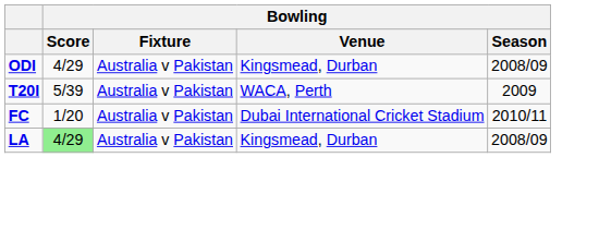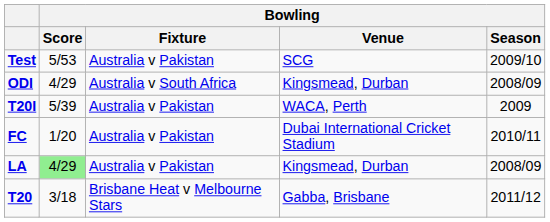 <table class="wikitable">
 <tr>
 <th></th>
 <th colspan="4">Bowling</th>
 </tr>
 <tr>
 <th></th>
 <th>Score</th>
 <th>Fixture</th>
 <th>Venue</th>
 <th>Season</th>
 </tr>
 <tr>
+<td><strong><a href='#'>Test</a></strong></td>
+<td style="text-align:center;">5/53</td>
+<td><a href='#'>Australia</a> v <a href='#'>Pakistan</a></td>
+<td><a href='#'>SCG</a></td>
+<td style="text-align:center;">2009/10</td>
+</tr>
+<tr>
 <td><strong><a href='#'>ODI</a></strong></td>
 <td style="text-align:center;">4/29</td>
-<td><a href='#'>Australia</a> v <a href='#'>Pakistan</a></td>
+<td><a href='#'>Australia</a> v <a href='#'>South Africa</a></td>
 <td><a href='#'>Kingsmead</a>, <a href='#'>Durban</a></td>
 <td style="text-align:center;">2008/09</td>
 </tr>
 <tr>
 <td><strong><a href='#'>T20I</a></strong></td>
 <td style="text-align:center;">5/39</td>
 <td><a href='#'>Australia</a> v <a href='#'>Pakistan</a></td>
 <td><a href='#'>WACA</a>, <a href='#'>Perth</a></td>
 <td style="text-align:center;">2009</td>
 </tr>
 <tr>
 <td><strong><a href='#'>FC</a></strong></td>
 <td style="text-align:center;">1/20</td>
 <td><a href='#'>Australia</a> v <a href='#'>Pakistan</a></td>
 <td><a href='#'>Dubai International Cricket Stadium</a></td>
 <td style="text-align:center;">2010/11</td>
 </tr>
 <tr>
 <td><strong><a href='#'>LA</a></strong></td>
 <td style="background: lightgreen; text-align:center;">4/29</td>
 <td><a href='#'>Australia</a> v <a href='#'>Pakistan</a></td>
 <td><a href='#'>Kingsmead</a>, <a href='#'>Durban</a></td>
 <td style="text-align:center;">2008/09</td>
 </tr>
+<tr>
+<td><strong><a href='#'>T20</a></strong></td>
+<td style="text-align:center;">3/18</td>
+<td><a href='#'>Brisbane Heat</a> v <a href='#'>Melbourne Stars</a></td>
+<td><a href='#'>Gabba</a>, <a href='#'>Brisbane</a></td>
+<td style="text-align:center;">2011/12</td>
+</tr>
 </table>
